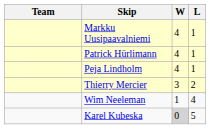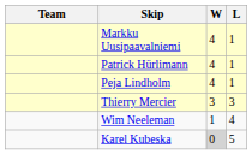 <table class="wikitable">
 <tr>
 <th width="120">Team</th>
 <th width="140">Skip</th>
 <th width="20">W</th>
 <th width="20">L</th>
 </tr>
 <tr bgcolor="#ffffcc">
 <td></td>
 <td><a href='#'>Markku Uusipaavalniemi</a></td>
 <td>4</td>
 <td>1</td>
 </tr>
 <tr bgcolor="#ffffcc">
 <td></td>
 <td><a href='#'>Patrick Hürlimann</a></td>
 <td>4</td>
 <td>1</td>
 </tr>
 <tr bgcolor="#ffffcc">
 <td></td>
 <td><a href='#'>Peja Lindholm</a></td>
 <td>4</td>
 <td>1</td>
 </tr>
 <tr bgcolor="#ffffcc">
 <td></td>
 <td><a href='#'>Thierry Mercier</a></td>
 <td>3</td>
-<td>2</td>
+<td>3</td>
 </tr>
 <tr>
 <td></td>
 <td><a href='#'>Wim Neeleman</a></td>
 <td>1</td>
 <td>4</td>
 </tr>
 <tr>
 <td></td>
 <td><a href='#'>Karel Kubeska</a></td>
 <td style="background: lightgrey;">0</td>
 <td>5</td>
 </tr>
 </table>
